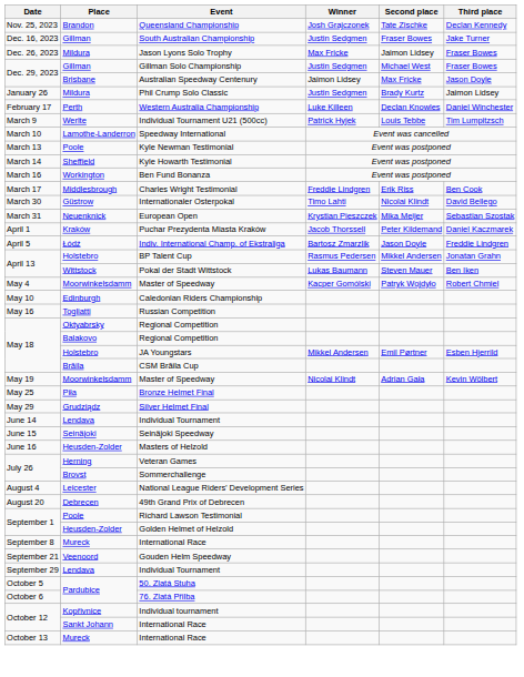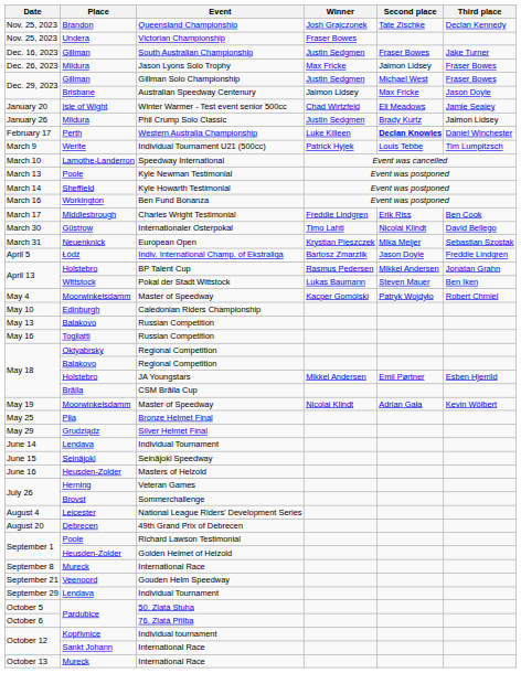 <table class=wikitable style="font-size:12px">
 <tr>
 <th>Date</th>
 <th>Place</th>
 <th>Event</th>
 <th>Winner</th>
 <th>Second place</th>
 <th>Third place</th>
 </tr>
 <tr>
 <td>Nov. 25, 2023</td>
 <td> <a href='#'>Brandon</a></td>
 <td><a href='#'>Queensland Championship</a></td>
 <td> <a href='#'>Josh Grajczonek</a></td>
 <td> <a href='#'>Tate Zischke</a></td>
 <td> <a href='#'>Declan Kennedy</a></td>
+</tr>
+<tr>
+<td>Nov. 25, 2023</td>
+<td> <a href='#'>Undera</a></td>
+<td><a href='#'>Victorian Championship</a></td>
+<td> <a href='#'>Fraser Bowes</a></td>
+<td></td>
+<td></td>
 </tr>
 <tr>
 <td>Dec. 16, 2023</td>
 <td> <a href='#'>Gillman</a></td>
 <td><a href='#'>South Australian Championship</a></td>
 <td> <a href='#'>Justin Sedgmen</a></td>
 <td> <a href='#'>Fraser Bowes</a></td>
 <td> <a href='#'>Jake Turner</a></td>
 </tr>
 <tr>
 <td>Dec. 26, 2023</td>
 <td> <a href='#'>Mildura</a></td>
 <td>Jason Lyons Solo Trophy</td>
 <td> <a href='#'>Max Fricke</a></td>
 <td> Jaimon Lidsey</td>
 <td> <a href='#'>Fraser Bowes</a></td>
 </tr>
 <tr>
 <td rowspan=2>Dec. 29, 2023</td>
 <td> <a href='#'>Gillman</a></td>
 <td>Gillman Solo Championship</td>
 <td> <a href='#'>Justin Sedgmen</a></td>
 <td> <a href='#'>Michael West</a></td>
 <td> <a href='#'>Fraser Bowes</a></td>
 </tr>
 <tr>
 <td> <a href='#'>Brisbane</a></td>
 <td>Australian Speedway Centenury</td>
 <td> Jaimon Lidsey</td>
 <td> <a href='#'>Max Fricke</a></td>
 <td> <a href='#'>Jason Doyle</a></td>
 </tr>
 <tr>
+<td>January 20</td>
+<td> <a href='#'>Isle of Wight</a></td>
+<td>Winter Warmer - Test event senior 500cc</td>
+<td> <a href='#'>Chad Wirtzfeld</a></td>
+<td> <a href='#'>Eli Meadows</a></td>
+<td> <a href='#'>Jamie Sealey</a></td>
+</tr>
+<tr>
 <td>January 26</td>
 <td> <a href='#'>Mildura</a></td>
 <td>Phil Crump Solo Classic</td>
 <td> <a href='#'>Justin Sedgmen</a></td>
 <td> <a href='#'>Brady Kurtz</a></td>
 <td> Jaimon Lidsey</td>
 </tr>
 <tr>
 <td>February 17</td>
 <td> <a href='#'>Perth</a></td>
 <td><a href='#'>Western Australia Championship</a></td>
 <td> <a href='#'>Luke Killeen</a></td>
-<td> <a href='#'>Declan Knowles</a></td>
+<td><strong> <a href='#'>Declan Knowles</a></strong></td>
 <td> <a href='#'>Daniel Winchester</a></td>
 </tr>
 <tr>
 <td>March 9</td>
 <td> <a href='#'>Werlte</a></td>
 <td>Individual Tournament U21 (500cc)</td>
 <td> <a href='#'>Patrick Hyjek</a></td>
 <td> <a href='#'>Louis Tebbe</a></td>
 <td> <a href='#'>Tim Lumpitzsch</a></td>
 </tr>
 <tr>
 <td>March 10</td>
 <td> <a href='#'>Lamothe-Landerron</a></td>
 <td>Speedway International</td>
 <td align= center colspan=3><em>Event was cancelled</em></td>
 </tr>
 <tr>
 <td>March 13</td>
 <td> <a href='#'>Poole</a></td>
 <td>Kyle Newman Testimonial</td>
 <td align= center colspan=3><em>Event was postponed</em></td>
 </tr>
 <tr>
 <td>March 14</td>
 <td> <a href='#'>Sheffield</a></td>
 <td>Kyle Howarth Testimonial</td>
 <td align= center colspan=3><em>Event was postponed</em></td>
 </tr>
 <tr>
 <td>March 16</td>
 <td> <a href='#'>Workington</a></td>
 <td>Ben Fund Bonanza</td>
 <td align= center colspan=3><em>Event was postponed</em></td>
 </tr>
 <tr>
 <td>March 17</td>
 <td> <a href='#'>Middlesbrough</a></td>
 <td>Charles Wright Testimonial</td>
 <td> <a href='#'>Freddie Lindgren</a></td>
 <td> <a href='#'>Erik Riss</a></td>
 <td> <a href='#'>Ben Cook</a></td>
 </tr>
 <tr>
 <td>March 30</td>
 <td> <a href='#'>Güstrow</a></td>
 <td>Internationaler Osterpokal</td>
 <td> <a href='#'>Timo Lahti</a></td>
 <td> <a href='#'>Nicolai Klindt</a></td>
 <td> <a href='#'>David Bellego</a></td>
 </tr>
 <tr>
 <td>March 31</td>
 <td> <a href='#'>Neuenknick</a></td>
 <td>European Open</td>
 <td> <a href='#'>Krystian Pieszczek</a></td>
 <td> <a href='#'>Mika Meijer</a></td>
 <td> <a href='#'>Sebastian Szostak</a></td>
 </tr>
 <tr>
-<td>April 1</td>
-<td> <a href='#'>Kraków</a></td>
-<td>Puchar Prezydenta Miasta Kraków</td>
-<td> <a href='#'>Jacob Thorssell</a></td>
-<td> <a href='#'>Peter Kildemand</a></td>
-<td> <a href='#'>Daniel Kaczmarek</a></td>
-</tr>
-<tr>
 <td>April 5</td>
 <td> <a href='#'>Łódź</a></td>
 <td><a href='#'>Indiv. International Champ. of Ekstraliga</a></td>
 <td> <a href='#'>Bartosz Zmarzlik</a></td>
 <td> <a href='#'>Jason Doyle</a></td>
 <td> <a href='#'>Freddie Lindgren</a></td>
 </tr>
 <tr>
 <td rowspan=2>April 13</td>
 <td> <a href='#'>Holstebro</a></td>
 <td>BP Talent Cup</td>
 <td> <a href='#'>Rasmus Pedersen</a></td>
 <td> <a href='#'>Mikkel Andersen</a></td>
 <td> <a href='#'>Jonatan Grahn</a></td>
 </tr>
 <tr>
 <td> <a href='#'>Wittstock</a></td>
 <td>Pokal der Stadt Wittstock</td>
 <td> <a href='#'>Lukas Baumann</a></td>
 <td> <a href='#'>Steven Mauer</a></td>
 <td> <a href='#'>Ben Iken</a></td>
 </tr>
 <tr>
 <td>May 4</td>
 <td> <a href='#'>Moorwinkelsdamm</a></td>
 <td>Master of Speedway</td>
 <td> <a href='#'>Kacper Gomólski</a></td>
 <td> <a href='#'>Patryk Wojdyło</a></td>
 <td> <a href='#'>Robert Chmiel</a></td>
 </tr>
 <tr>
 <td>May 10</td>
 <td> <a href='#'>Edinburgh</a></td>
 <td>Caledonian Riders Championship</td>
+<td></td>
+<td></td>
+<td></td>
+</tr>
+<tr>
+<td>May 13</td>
+<td> <a href='#'>Balakovo</a></td>
+<td>Russian Competition</td>
 <td></td>
 <td></td>
 <td></td>
 </tr>
 <tr>
 <td>May 16</td>
 <td> <a href='#'>Togliatti</a></td>
 <td>Russian Competition</td>
 <td></td>
 <td></td>
 <td></td>
 </tr>
 <tr>
 <td rowspan=4>May 18</td>
 <td> <a href='#'>Oktyabrsky</a></td>
 <td>Regional Competition</td>
 <td></td>
 <td></td>
 <td></td>
 </tr>
 <tr>
 <td> <a href='#'>Balakovo</a></td>
 <td>Regional Competition</td>
 <td></td>
 <td></td>
 <td></td>
 </tr>
 <tr>
 <td> <a href='#'>Holstebro</a></td>
 <td>JA Youngstars</td>
 <td> <a href='#'>Mikkel Andersen</a></td>
 <td> <a href='#'>Emil Pørtner</a></td>
 <td> <a href='#'>Esben Hjerrild</a></td>
 </tr>
 <tr>
 <td> <a href='#'>Brăila</a></td>
 <td>CSM Brăila Cup</td>
 <td></td>
 <td></td>
 <td></td>
 </tr>
 <tr>
 <td>May 19</td>
 <td> <a href='#'>Moorwinkelsdamm</a></td>
 <td>Master of Speedway</td>
 <td> <a href='#'>Nicolai Klindt</a></td>
 <td> <a href='#'>Adrian Gała</a></td>
 <td> <a href='#'>Kevin Wölbert</a></td>
 </tr>
 <tr>
 <td>May 25</td>
 <td> <a href='#'>Piła</a></td>
 <td><a href='#'>Bronze Helmet Final</a></td>
 <td></td>
 <td></td>
 <td></td>
 </tr>
 <tr>
 <td>May 29</td>
 <td> <a href='#'>Grudziądz</a></td>
 <td><a href='#'>Silver Helmet Final</a></td>
 <td></td>
 <td></td>
 <td></td>
 </tr>
 <tr>
 <td>June 14</td>
 <td> <a href='#'>Lendava</a></td>
 <td>Individual Tournament</td>
 <td></td>
 <td></td>
 <td></td>
 </tr>
 <tr>
 <td>June 15</td>
 <td> <a href='#'>Seinäjoki</a></td>
 <td>Seinäjoki Speedway</td>
 <td></td>
 <td></td>
 <td></td>
 </tr>
 <tr>
 <td>June 16</td>
 <td> <a href='#'>Heusden-Zolder</a></td>
 <td>Masters of Helzold</td>
 <td></td>
 <td></td>
 <td></td>
 </tr>
 <tr>
 <td rowspan=2>July 26</td>
 <td> <a href='#'>Herning</a></td>
 <td>Veteran Games</td>
 <td></td>
 <td></td>
 <td></td>
 </tr>
 <tr>
 <td> <a href='#'>Brovst</a></td>
 <td>Sommerchallenge</td>
 <td></td>
 <td></td>
 <td></td>
 </tr>
 <tr>
 <td>August 4</td>
 <td> <a href='#'>Leicester</a></td>
 <td>National League Riders’ Development Series</td>
 <td></td>
 <td></td>
 <td></td>
 </tr>
 <tr>
 <td>August 20</td>
 <td> <a href='#'>Debrecen</a></td>
 <td>49th Grand Prix of Debrecen</td>
 <td></td>
 <td></td>
 <td></td>
 </tr>
 <tr>
 <td rowspan=2>September 1</td>
 <td> <a href='#'>Poole</a></td>
 <td>Richard Lawson Testimonial</td>
 <td></td>
 <td></td>
 <td></td>
 </tr>
 <tr>
 <td> <a href='#'>Heusden-Zolder</a></td>
 <td>Golden Helmet of Helzold</td>
 <td></td>
 <td></td>
 <td></td>
 </tr>
 <tr>
 <td>September 8</td>
 <td> <a href='#'>Mureck</a></td>
 <td>International Race</td>
 <td></td>
 <td></td>
 <td></td>
 </tr>
 <tr>
 <td>September 21</td>
 <td> <a href='#'>Veenoord</a></td>
 <td>Gouden Helm Speedway</td>
 <td></td>
 <td></td>
 <td></td>
 </tr>
 <tr>
 <td>September 29</td>
 <td> <a href='#'>Lendava</a></td>
 <td>Individual Tournament</td>
 <td></td>
 <td></td>
 <td></td>
 </tr>
 <tr>
 <td>October 5</td>
 <td rowspan=2> <a href='#'>Pardubice</a></td>
 <td><a href='#'>50. Zlatá Stuha</a></td>
 <td></td>
 <td></td>
 <td></td>
 </tr>
 <tr>
 <td>October 6</td>
 <td><a href='#'>76. Zlatá Přilba</a></td>
 <td></td>
 <td></td>
 <td></td>
 </tr>
 <tr>
 <td rowspan=2>October 12</td>
 <td> <a href='#'>Kopřivnice</a></td>
 <td>Individual tournament</td>
 <td></td>
 <td></td>
 <td></td>
 </tr>
 <tr>
 <td> <a href='#'>Sankt Johann</a></td>
 <td>International Race</td>
 <td></td>
 <td></td>
 <td></td>
 </tr>
 <tr>
 <td>October 13</td>
 <td> <a href='#'>Mureck</a></td>
 <td>International Race</td>
 <td></td>
 <td></td>
 <td></td>
 </tr>
 </table>
